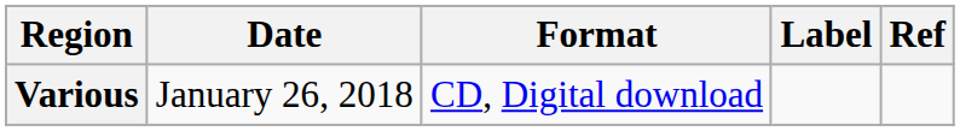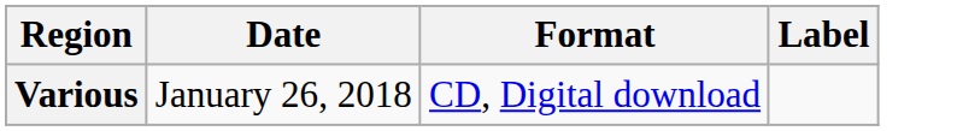 <table class="wikitable plainrowheaders">
 <tr>
 <th scope="col">Region</th>
 <th scope="col">Date</th>
 <th scope="col">Format</th>
 <th scope="col">Label</th>
-<th scope="col">Ref</th>
 </tr>
 <tr>
 <th scope="row">Various</th>
 <td>January 26, 2018</td>
 <td><a href='#'>CD</a>, <a href='#'>Digital download</a></td>
 <td></td>
-<td style="text-align:center;"></td>
 </tr>
 </table>
